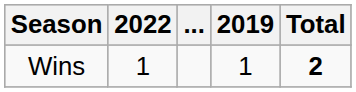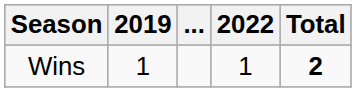 <table class="wikitable">
 <tr>
 <th>Season</th>
+<th>2019</th>
+<th>...</th>
 <th>2022</th>
-<th>...</th>
-<th>2019</th>
 <th>Total</th>
 </tr>
 <tr align="center">
 <td>Wins</td>
 <td>1</td>
 <td></td>
 <td>1</td>
 <td><strong>2</strong></td>
 </tr>
 </table>
